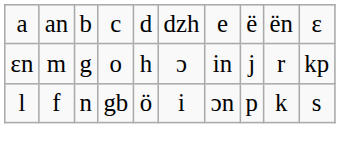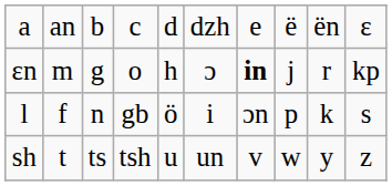 <table class="wikitable alternance" style="text-align: center">
 <tr>
 <td>a</td>
 <td>an</td>
 <td>b</td>
 <td>c</td>
 <td>d</td>
 <td>dzh</td>
 <td>e</td>
 <td>ë</td>
 <td>ën</td>
 <td>ɛ</td>
 </tr>
 <tr>
 <td>ɛn</td>
 <td>m</td>
 <td>g</td>
 <td>o</td>
 <td>h</td>
 <td>ɔ</td>
-<td>in</td>
+<td><strong>in</strong></td>
 <td>j</td>
 <td>r</td>
 <td>kp</td>
 </tr>
 <tr>
 <td>l</td>
 <td>f</td>
 <td>n</td>
 <td>gb</td>
 <td>ö</td>
 <td>i</td>
 <td>ɔn</td>
 <td>p</td>
 <td>k</td>
 <td>s</td>
 </tr>
+<tr>
+<td>sh</td>
+<td>t</td>
+<td>ts</td>
+<td>tsh</td>
+<td>u</td>
+<td>un</td>
+<td>v</td>
+<td>w</td>
+<td>y</td>
+<td>z</td>
+</tr>
 </table>
